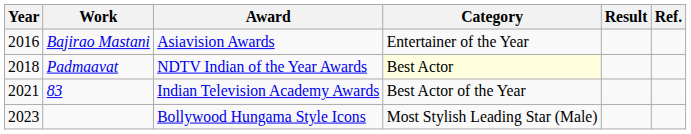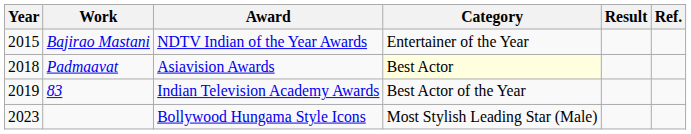 <table class="wikitable unsortable plainrowheaders">
 <tr>
 <th scope="col">Year</th>
 <th scope="col">Work</th>
 <th scope="col">Award</th>
 <th scope="col">Category</th>
 <th scope="col">Result</th>
 <th>Ref.</th>
 </tr>
 <tr>
-<td>2016</td>
+<td>2015</td>
 <td><em><a href='#'>Bajirao Mastani</a></em></td>
-<td><a href='#'>Asiavision Awards</a></td>
+<td><a href='#'>NDTV Indian of the Year Awards</a></td>
 <td>Entertainer of the Year</td>
 <td></td>
 <td></td>
 </tr>
 <tr>
 <td>2018</td>
 <td><em><a href='#'>Padmaavat</a></em></td>
-<td><a href='#'>NDTV Indian of the Year Awards</a></td>
+<td><a href='#'>Asiavision Awards</a></td>
 <td style="background: lightyellow;">Best Actor</td>
 <td></td>
 <td></td>
 </tr>
 <tr>
-<td>2021</td>
+<td>2019</td>
 <td><a href='#'><em>83</em></a></td>
 <td><a href='#'>Indian Television Academy Awards</a></td>
 <td>Best Actor of the Year</td>
 <td></td>
 <td></td>
 </tr>
 <tr>
 <td>2023</td>
 <td></td>
 <td><a href='#'>Bollywood Hungama Style Icons</a></td>
 <td>Most Stylish Leading Star (Male)</td>
 <td></td>
 <td></td>
 </tr>
 </table>
